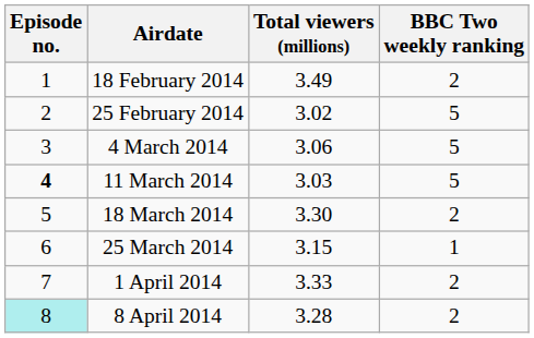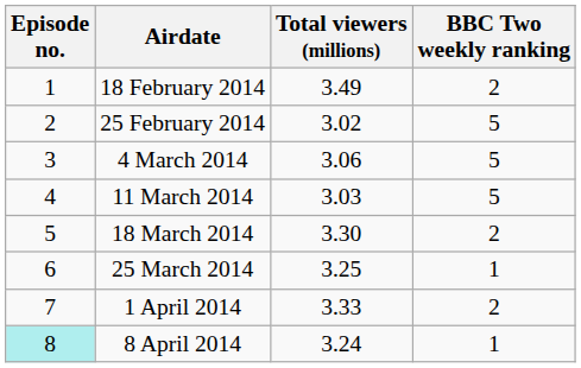 <table class="wikitable" style="text-align:center;">
 <tr>
 <th>Episode<br>no.</th>
 <th>Airdate</th>
 <th>Total viewers<br><small>(millions)</small></th>
 <th>BBC Two<br>weekly ranking</th>
 </tr>
 <tr>
 <td>1</td>
 <td>18 February 2014</td>
 <td>3.49</td>
 <td>2</td>
 </tr>
 <tr>
 <td>2</td>
 <td>25 February 2014</td>
 <td>3.02</td>
 <td>5</td>
 </tr>
 <tr>
 <td>3</td>
 <td>4 March 2014</td>
 <td>3.06</td>
 <td>5</td>
 </tr>
 <tr>
-<td><strong>4</strong></td>
+<td>4</td>
 <td>11 March 2014</td>
 <td>3.03</td>
 <td>5</td>
 </tr>
 <tr>
 <td>5</td>
 <td>18 March 2014</td>
 <td>3.30</td>
 <td>2</td>
 </tr>
 <tr>
 <td>6</td>
 <td>25 March 2014</td>
-<td>3.15</td>
+<td>3.25</td>
 <td>1</td>
 </tr>
 <tr>
 <td>7</td>
 <td>1 April 2014</td>
 <td>3.33</td>
 <td>2</td>
 </tr>
 <tr>
 <td style="background: paleturquoise;">8</td>
 <td>8 April 2014</td>
-<td>3.28</td>
-<td>2</td>
+<td>3.24</td>
+<td>1</td>
 </tr>
 </table>
